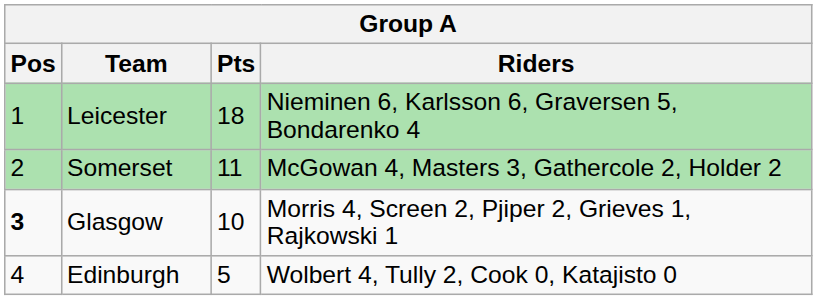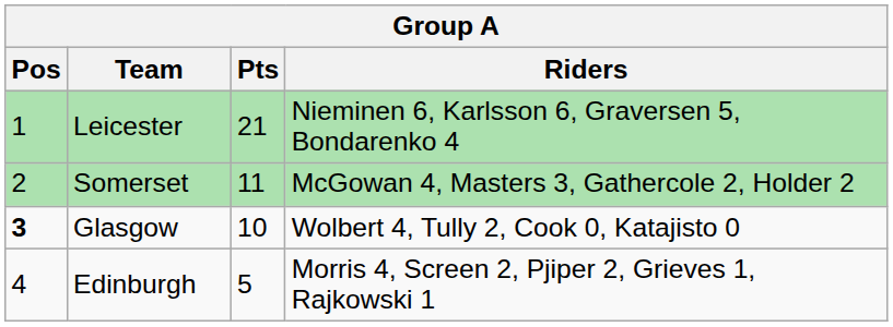 <table class="wikitable">
 <tr>
 <th colspan="4">Group A</th>
 </tr>
 <tr>
 <th width=20>Pos</th>
 <th width=90>Team</th>
 <th width=20>Pts</th>
 <th width=350>Riders</th>
 </tr>
 <tr style="background:#ACE1AF;">
 <td>1</td>
 <td align=left>Leicester</td>
-<td>18</td>
+<td>21</td>
 <td>Nieminen 6, Karlsson 6, Graversen 5, Bondarenko 4</td>
 </tr>
 <tr style="background:#ACE1AF;">
 <td>2</td>
 <td align=left>Somerset</td>
 <td>11</td>
 <td>McGowan 4, Masters 3, Gathercole 2, Holder 2</td>
 </tr>
 <tr>
 <td><strong>3</strong></td>
 <td align=left>Glasgow</td>
 <td>10</td>
-<td>Morris 4, Screen 2, Pjiper 2, Grieves 1, Rajkowski 1</td>
+<td>Wolbert 4, Tully 2, Cook 0, Katajisto 0</td>
 </tr>
 <tr>
 <td>4</td>
 <td align=left>Edinburgh</td>
 <td>5</td>
-<td>Wolbert 4, Tully 2, Cook 0, Katajisto 0</td>
+<td>Morris 4, Screen 2, Pjiper 2, Grieves 1, Rajkowski 1</td>
 </tr>
 </table>
